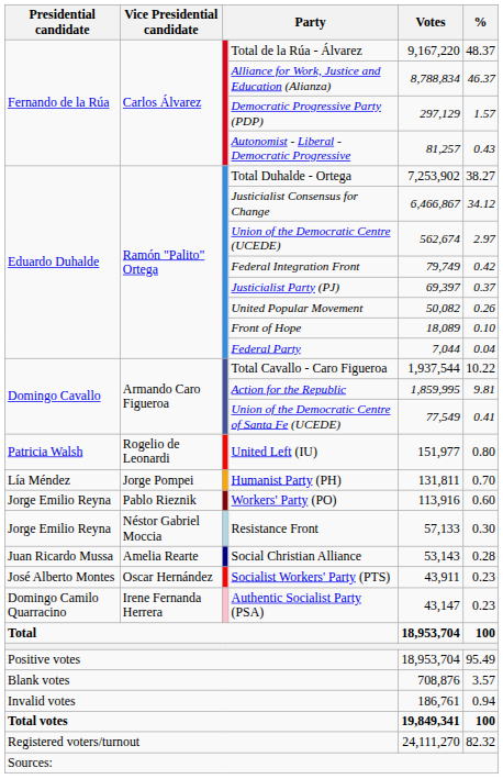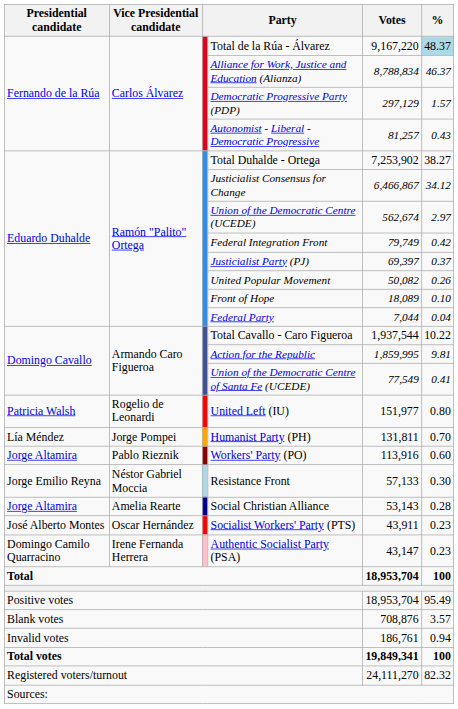 <table class="wikitable" style="text-align:right;">
 <tr>
 <th>Presidential<br>candidate</th>
 <th>Vice Presidential<br>candidate</th>
 <th colspan=2>Party</th>
 <th>Votes</th>
 <th>%</th>
 </tr>
 <tr>
 <td align=left rowspan=4><a href='#'>Fernando de la Rúa</a></td>
 <td align=left rowspan=4><a href='#'>Carlos Álvarez</a></td>
 <td bgcolor=#E10019 rowspan=4></td>
 <td align=left>Total de la Rúa - Álvarez</td>
 <td>9,167,220</td>
-<td>48.37</td>
+<td style="background: lightblue;">48.37</td>
 </tr>
 <tr style="font-size: 95%; font-style: italic">
 <td align=left><span><a href='#'>Alliance for Work, Justice and Education</a> (Alianza)</span></td>
 <td>8,788,834</td>
 <td>46.37</td>
 </tr>
 <tr style="font-size: 95%; font-style: italic">
 <td align=left><span><a href='#'>Democratic Progressive Party</a> (PDP)</span></td>
 <td>297,129</td>
 <td>1.57</td>
 </tr>
 <tr style="font-size: 95%; font-style: italic">
 <td align=left><span><a href='#'>Autonomist</a> - <a href='#'>Liberal</a> - <a href='#'>Democratic Progressive</a></span></td>
 <td>81,257</td>
 <td>0.43</td>
 </tr>
 <tr>
 <td align=left rowspan=8><a href='#'>Eduardo Duhalde</a></td>
 <td align=left rowspan=8><a href='#'>Ramón "Palito" Ortega</a></td>
 <td bgcolor=#318CE7 rowspan=8></td>
 <td align=left>Total Duhalde - Ortega</td>
 <td>7,253,902</td>
 <td>38.27</td>
 </tr>
 <tr style="font-size: 95%; font-style: italic">
 <td align=left><span>Justicialist Consensus for Change</span></td>
 <td>6,466,867</td>
 <td>34.12</td>
 </tr>
 <tr style="font-size: 95%; font-style: italic">
 <td align=left><span><a href='#'>Union of the Democratic Centre</a> (UCEDE)</span></td>
 <td>562,674</td>
 <td>2.97</td>
 </tr>
 <tr style="font-size: 95%; font-style: italic">
 <td align=left><span>Federal Integration Front</span></td>
 <td>79,749</td>
 <td>0.42</td>
 </tr>
 <tr style="font-size: 95%; font-style: italic">
 <td align=left><span><a href='#'>Justicialist Party</a> (PJ)</span></td>
 <td>69,397</td>
 <td>0.37</td>
 </tr>
 <tr style="font-size: 95%; font-style: italic">
 <td align=left><span>United Popular Movement</span></td>
 <td>50,082</td>
 <td>0.26</td>
 </tr>
 <tr style="font-size: 95%; font-style: italic">
 <td align=left><span>Front of Hope</span></td>
 <td>18,089</td>
 <td>0.10</td>
 </tr>
 <tr style="font-size: 95%; font-style: italic">
 <td align=left><span><a href='#'>Federal Party</a></span></td>
 <td>7,044</td>
 <td>0.04</td>
 </tr>
 <tr>
 <td align=left rowspan=3><a href='#'>Domingo Cavallo</a></td>
 <td align=left rowspan=3>Armando Caro Figueroa</td>
 <td bgcolor=#3E5298 rowspan=3></td>
 <td align=left>Total Cavallo - Caro Figueroa</td>
 <td>1,937,544</td>
 <td>10.22</td>
 </tr>
 <tr style="font-size: 95%; font-style: italic">
 <td align=left><span><a href='#'>Action for the Republic</a></span></td>
 <td>1,859,995</td>
 <td>9.81</td>
 </tr>
 <tr style="font-size: 95%; font-style: italic">
 <td align=left><span><a href='#'>Union of the Democratic Centre of Santa Fe</a> (UCEDE)</span></td>
 <td>77,549</td>
 <td>0.41</td>
 </tr>
 <tr>
 <td align=left><a href='#'>Patricia Walsh</a></td>
 <td align=left>Rogelio de Leonardi</td>
 <td bgcolor=red></td>
 <td align=left><a href='#'>United Left</a> (IU)</td>
 <td>151,977</td>
 <td>0.80</td>
 </tr>
 <tr>
 <td align=left>Lía Méndez</td>
 <td align=left>Jorge Pompei</td>
 <td bgcolor=orange></td>
 <td align=left><a href='#'>Humanist Party</a> (PH)</td>
 <td>131,811</td>
 <td>0.70</td>
 </tr>
 <tr>
-<td align=left>Jorge Emilio Reyna</td>
+<td align=left><a href='#'>Jorge Altamira</a></td>
 <td align=left>Pablo Rieznik</td>
 <td bgcolor=darkred></td>
 <td align=left><a href='#'>Workers' Party</a> (PO)</td>
 <td>113,916</td>
 <td>0.60</td>
 </tr>
 <tr>
 <td align=left>Jorge Emilio Reyna</td>
 <td align=left>Néstor Gabriel Moccia</td>
 <td bgcolor=lightblue></td>
 <td align=left>Resistance Front</td>
 <td>57,133</td>
 <td>0.30</td>
 </tr>
 <tr>
-<td align=left>Juan Ricardo Mussa</td>
+<td align=left><a href='#'>Jorge Altamira</a></td>
 <td align=left>Amelia Rearte</td>
 <td bgcolor=darkblue></td>
 <td align=left>Social Christian Alliance</td>
 <td>53,143</td>
 <td>0.28</td>
 </tr>
 <tr>
 <td align=left>José Alberto Montes</td>
 <td align=left>Oscar Hernández</td>
 <td bgcolor=red></td>
 <td align=left><a href='#'>Socialist Workers' Party</a> (PTS)</td>
 <td>43,911</td>
 <td>0.23</td>
 </tr>
 <tr>
 <td align=left>Domingo Camilo Quarracino</td>
 <td align=left>Irene Fernanda Herrera</td>
 <td bgcolor=pink></td>
 <td align=left><a href='#'>Authentic Socialist Party</a> (PSA)</td>
 <td>43,147</td>
 <td>0.23</td>
 </tr>
 <tr style="font-weight:bold">
 <td colspan=4 align=left>Total</td>
 <td>18,953,704</td>
 <td>100</td>
 </tr>
 <tr>
 <th colspan=6></th>
 </tr>
 <tr>
 <td colspan=4 align=left>Positive votes</td>
 <td>18,953,704</td>
 <td>95.49</td>
 </tr>
 <tr>
 <td colspan=4 align=left>Blank votes</td>
 <td>708,876</td>
 <td>3.57</td>
 </tr>
 <tr>
 <td colspan=4 align=left>Invalid votes</td>
 <td>186,761</td>
 <td>0.94</td>
 </tr>
 <tr style="font-weight:bold">
 <td colspan=4 align=left>Total votes</td>
 <td>19,849,341</td>
 <td>100</td>
 </tr>
 <tr>
 <td colspan=4 align=left>Registered voters/turnout</td>
 <td>24,111,270</td>
 <td>82.32</td>
 </tr>
 <tr>
 <td colspan=6 align=left>Sources:</td>
 </tr>
 </table>
